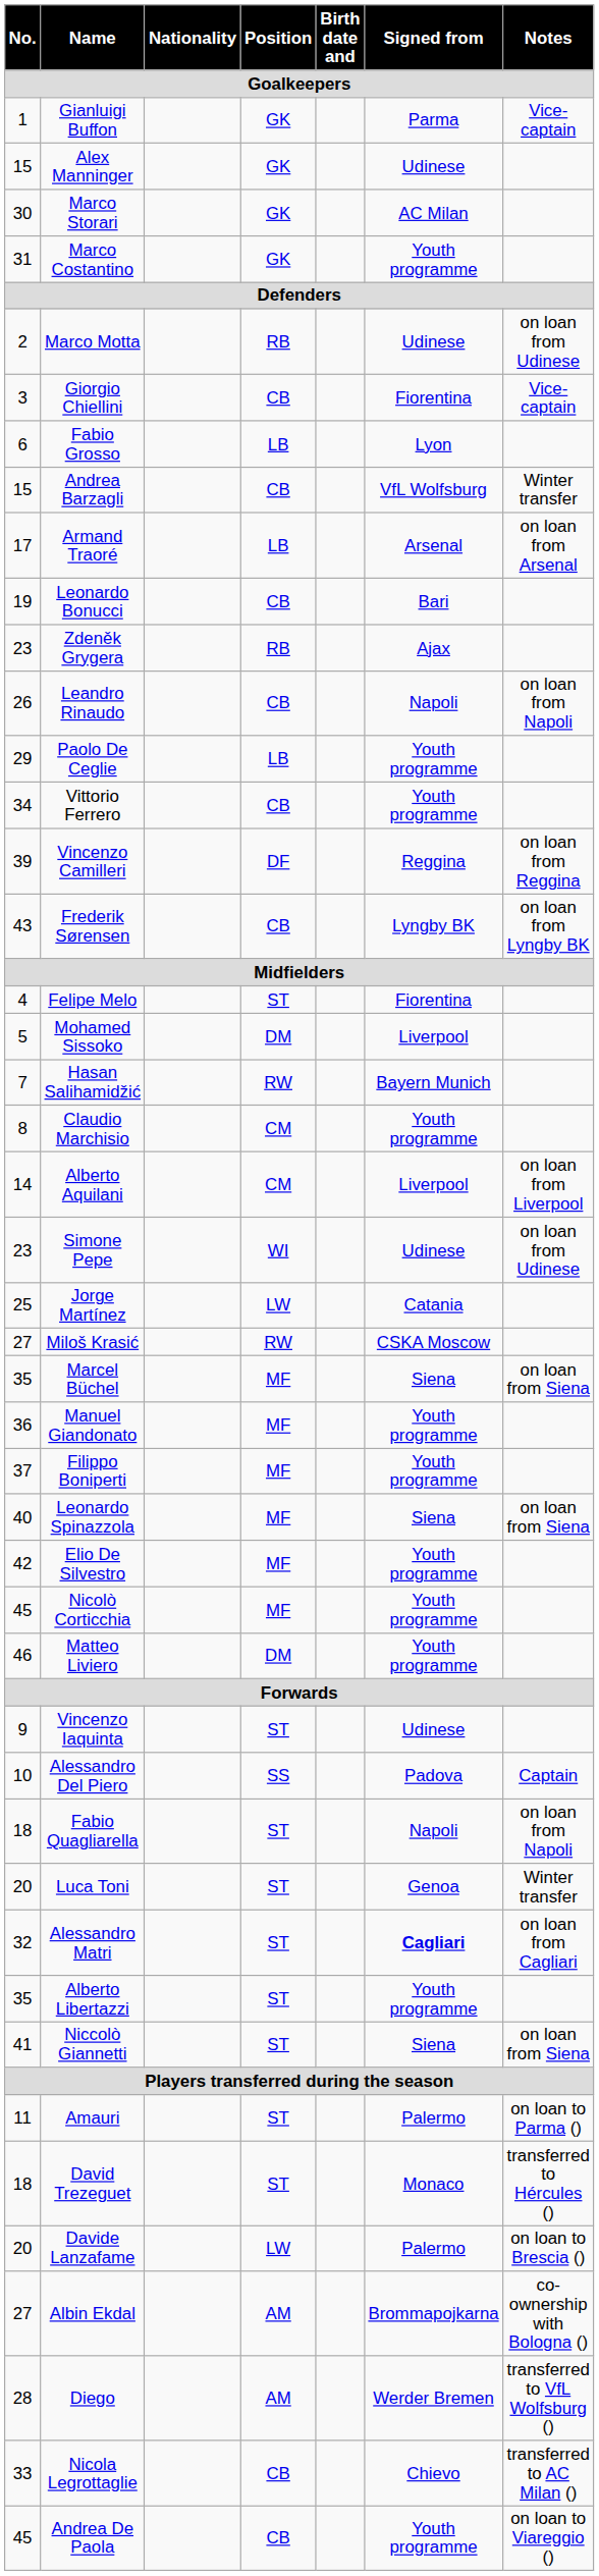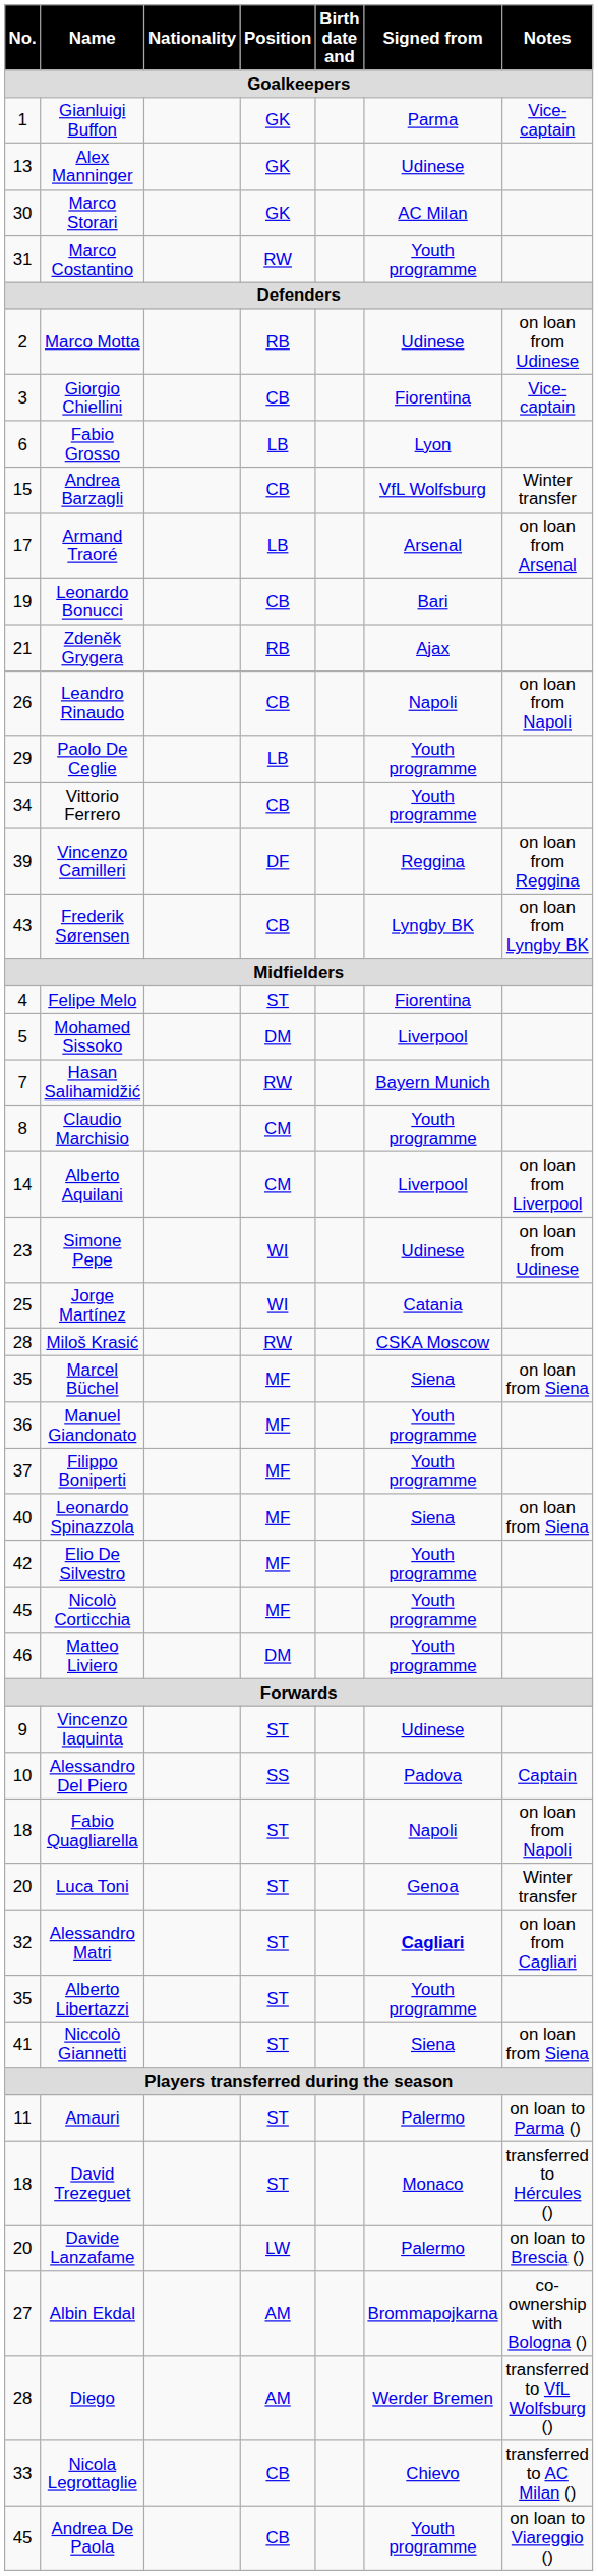 <table class="wikitable" style="text-align:center; font-size:90%; width:70%;">
 <tr>
 <th style="background:#000; color:white;">No.</th>
 <th style="background:#000; color:white;">Name</th>
 <th style="background:#000; color:white;">Nationality</th>
 <th style="background:#000; color:white;">Position</th>
 <th style="background:#000; color:white;">Birth date and </th>
 <th style="background:#000; color:white;">Signed from</th>
 <th style="background:#000; color:white;">Notes</th>
 </tr>
 <tr>
 <th colspan="7" style="background:#dcdcdc;">Goalkeepers</th>
 </tr>
 <tr>
 <td>1</td>
 <td><a href='#'>Gianluigi Buffon</a></td>
 <td></td>
 <td><a href='#'>GK</a></td>
 <td></td>
 <td><a href='#'>Parma</a></td>
 <td><a href='#'>Vice-captain</a></td>
 </tr>
 <tr>
-<td>15</td>
+<td>13</td>
 <td><a href='#'>Alex Manninger</a></td>
 <td></td>
 <td><a href='#'>GK</a></td>
 <td></td>
 <td><a href='#'>Udinese</a></td>
 <td></td>
 </tr>
 <tr>
 <td>30</td>
 <td><a href='#'>Marco Storari</a></td>
 <td></td>
 <td><a href='#'>GK</a></td>
 <td></td>
 <td><a href='#'>AC Milan</a></td>
 <td></td>
 </tr>
 <tr>
 <td>31</td>
 <td><a href='#'>Marco Costantino</a></td>
 <td></td>
-<td><a href='#'>GK</a></td>
+<td><a href='#'>RW</a></td>
 <td></td>
 <td><a href='#'>Youth programme</a></td>
 <td></td>
 </tr>
 <tr>
 <th colspan="7" style="background:#dcdcdc;">Defenders</th>
 </tr>
 <tr>
 <td>2</td>
 <td><a href='#'>Marco Motta</a></td>
 <td></td>
 <td><a href='#'>RB</a></td>
 <td></td>
 <td><a href='#'>Udinese</a></td>
 <td>on loan from <a href='#'>Udinese</a></td>
 </tr>
 <tr>
 <td>3</td>
 <td><a href='#'>Giorgio Chiellini</a></td>
 <td></td>
 <td><a href='#'>CB</a></td>
 <td></td>
 <td><a href='#'>Fiorentina</a></td>
 <td><a href='#'>Vice-captain</a></td>
 </tr>
 <tr>
 <td>6</td>
 <td><a href='#'>Fabio Grosso</a></td>
 <td></td>
 <td><a href='#'>LB</a></td>
 <td></td>
 <td> <a href='#'>Lyon</a></td>
 <td></td>
 </tr>
 <tr>
 <td>15</td>
 <td><a href='#'>Andrea Barzagli</a></td>
 <td></td>
 <td><a href='#'>CB</a></td>
 <td></td>
 <td> <a href='#'>VfL Wolfsburg</a></td>
 <td> Winter transfer</td>
 </tr>
 <tr>
 <td>17</td>
 <td><a href='#'>Armand Traoré</a></td>
 <td></td>
 <td><a href='#'>LB</a></td>
 <td></td>
 <td> <a href='#'>Arsenal</a></td>
 <td>on loan from <a href='#'>Arsenal</a></td>
 </tr>
 <tr>
 <td>19</td>
 <td><a href='#'>Leonardo Bonucci</a></td>
 <td></td>
 <td><a href='#'>CB</a></td>
 <td></td>
 <td><a href='#'>Bari</a></td>
 <td></td>
 </tr>
 <tr>
-<td>23</td>
+<td>21</td>
 <td><a href='#'>Zdeněk Grygera</a></td>
 <td></td>
 <td><a href='#'>RB</a></td>
 <td></td>
 <td> <a href='#'>Ajax</a></td>
 <td></td>
 </tr>
 <tr>
 <td>26</td>
 <td><a href='#'>Leandro Rinaudo</a></td>
 <td></td>
 <td><a href='#'>CB</a></td>
 <td></td>
 <td><a href='#'>Napoli</a></td>
 <td>on loan from <a href='#'>Napoli</a></td>
 </tr>
 <tr>
 <td>29</td>
 <td><a href='#'>Paolo De Ceglie</a></td>
 <td></td>
 <td><a href='#'>LB</a></td>
 <td></td>
 <td><a href='#'>Youth programme</a></td>
 <td></td>
 </tr>
 <tr>
 <td>34</td>
 <td>Vittorio Ferrero</td>
 <td></td>
 <td><a href='#'>CB</a></td>
 <td></td>
 <td><a href='#'>Youth programme</a></td>
 <td></td>
 </tr>
 <tr>
 <td>39</td>
 <td><a href='#'>Vincenzo Camilleri</a></td>
 <td></td>
 <td><a href='#'>DF</a></td>
 <td></td>
 <td><a href='#'>Reggina</a></td>
 <td>on loan from <a href='#'>Reggina</a></td>
 </tr>
 <tr>
 <td>43</td>
 <td><a href='#'>Frederik Sørensen</a></td>
 <td></td>
 <td><a href='#'>CB</a></td>
 <td></td>
 <td> <a href='#'>Lyngby BK</a></td>
 <td>on loan from <a href='#'>Lyngby BK</a></td>
 </tr>
 <tr>
 <th colspan="7" style="background:#dcdcdc;">Midfielders</th>
 </tr>
 <tr>
 <td>4</td>
 <td><a href='#'>Felipe Melo</a></td>
 <td></td>
 <td><a href='#'>ST</a></td>
 <td></td>
 <td><a href='#'>Fiorentina</a></td>
 <td></td>
 </tr>
 <tr>
 <td>5</td>
 <td><a href='#'>Mohamed Sissoko</a></td>
 <td></td>
 <td><a href='#'>DM</a></td>
 <td></td>
 <td> <a href='#'>Liverpool</a></td>
 <td></td>
 </tr>
 <tr>
 <td>7</td>
 <td><a href='#'>Hasan Salihamidžić</a></td>
 <td></td>
 <td><a href='#'>RW</a></td>
 <td></td>
 <td> <a href='#'>Bayern Munich</a></td>
 <td></td>
 </tr>
 <tr>
 <td>8</td>
 <td><a href='#'>Claudio Marchisio</a></td>
 <td></td>
 <td><a href='#'>CM</a></td>
 <td></td>
 <td><a href='#'>Youth programme</a></td>
 <td></td>
 </tr>
 <tr>
 <td>14</td>
 <td><a href='#'>Alberto Aquilani</a></td>
 <td></td>
 <td><a href='#'>CM</a></td>
 <td></td>
 <td> <a href='#'>Liverpool</a></td>
 <td>on loan from <a href='#'>Liverpool</a></td>
 </tr>
 <tr>
 <td>23</td>
 <td><a href='#'>Simone Pepe</a></td>
 <td></td>
 <td><a href='#'>WI</a></td>
 <td></td>
 <td><a href='#'>Udinese</a></td>
 <td>on loan from <a href='#'>Udinese</a></td>
 </tr>
 <tr>
 <td>25</td>
 <td><a href='#'>Jorge Martínez</a></td>
 <td></td>
-<td><a href='#'>LW</a></td>
+<td><a href='#'>WI</a></td>
 <td></td>
 <td><a href='#'>Catania</a></td>
 <td></td>
 </tr>
 <tr>
-<td>27</td>
+<td>28</td>
 <td><a href='#'>Miloš Krasić</a></td>
 <td></td>
 <td><a href='#'>RW</a></td>
 <td></td>
 <td> <a href='#'>CSKA Moscow</a></td>
 <td></td>
 </tr>
 <tr>
 <td>35</td>
 <td><a href='#'>Marcel Büchel</a></td>
 <td></td>
 <td><a href='#'>MF</a></td>
 <td></td>
 <td><a href='#'>Siena</a></td>
 <td>on loan from <a href='#'>Siena</a></td>
 </tr>
 <tr>
 <td>36</td>
 <td><a href='#'>Manuel Giandonato</a></td>
 <td></td>
 <td><a href='#'>MF</a></td>
 <td></td>
 <td><a href='#'>Youth programme</a></td>
 <td></td>
 </tr>
 <tr>
 <td>37</td>
 <td><a href='#'>Filippo Boniperti</a></td>
 <td></td>
 <td><a href='#'>MF</a></td>
 <td></td>
 <td><a href='#'>Youth programme</a></td>
 <td></td>
 </tr>
 <tr>
 <td>40</td>
 <td><a href='#'>Leonardo Spinazzola</a></td>
 <td></td>
 <td><a href='#'>MF</a></td>
 <td></td>
 <td><a href='#'>Siena</a></td>
 <td>on loan from <a href='#'>Siena</a></td>
 </tr>
 <tr>
 <td>42</td>
 <td><a href='#'>Elio De Silvestro</a></td>
 <td></td>
 <td><a href='#'>MF</a></td>
 <td></td>
 <td><a href='#'>Youth programme</a></td>
 <td></td>
 </tr>
 <tr>
 <td>45</td>
 <td><a href='#'>Nicolò Corticchia</a></td>
 <td></td>
 <td><a href='#'>MF</a></td>
 <td></td>
 <td><a href='#'>Youth programme</a></td>
 <td></td>
 </tr>
 <tr>
 <td>46</td>
 <td><a href='#'>Matteo Liviero</a></td>
 <td></td>
 <td><a href='#'>DM</a></td>
 <td></td>
 <td><a href='#'>Youth programme</a></td>
 <td></td>
 </tr>
 <tr>
 <th colspan="7" style="background:#dcdcdc;">Forwards</th>
 </tr>
 <tr>
 <td>9</td>
 <td><a href='#'>Vincenzo Iaquinta</a></td>
 <td></td>
 <td><a href='#'>ST</a></td>
 <td></td>
 <td><a href='#'>Udinese</a></td>
 <td></td>
 </tr>
 <tr>
 <td>10</td>
 <td><a href='#'>Alessandro Del Piero</a></td>
 <td></td>
 <td><a href='#'>SS</a></td>
 <td></td>
 <td><a href='#'>Padova</a></td>
 <td><a href='#'>Captain</a></td>
 </tr>
 <tr>
 <td>18</td>
 <td><a href='#'>Fabio Quagliarella</a></td>
 <td></td>
 <td><a href='#'>ST</a></td>
 <td></td>
 <td><a href='#'>Napoli</a></td>
 <td>on loan from <a href='#'>Napoli</a></td>
 </tr>
 <tr>
 <td>20</td>
 <td><a href='#'>Luca Toni</a></td>
 <td></td>
 <td><a href='#'>ST</a></td>
 <td></td>
 <td><a href='#'>Genoa</a></td>
 <td> Winter transfer</td>
 </tr>
 <tr>
 <td>32</td>
 <td><a href='#'>Alessandro Matri</a></td>
 <td></td>
 <td><a href='#'>ST</a></td>
 <td></td>
 <td><strong><a href='#'>Cagliari</a></strong></td>
 <td> on loan from <a href='#'>Cagliari</a></td>
 </tr>
 <tr>
 <td>35</td>
 <td><a href='#'>Alberto Libertazzi</a></td>
 <td></td>
 <td><a href='#'>ST</a></td>
 <td></td>
 <td><a href='#'>Youth programme</a></td>
 <td></td>
 </tr>
 <tr>
 <td>41</td>
 <td><a href='#'>Niccolò Giannetti</a></td>
 <td></td>
 <td><a href='#'>ST</a></td>
 <td></td>
 <td><a href='#'>Siena</a></td>
 <td>on loan from <a href='#'>Siena</a></td>
 </tr>
 <tr>
 <th colspan="7" style="background:#dcdcdc;">Players transferred during the season</th>
 </tr>
 <tr>
 <td>11</td>
 <td><a href='#'>Amauri</a></td>
 <td></td>
 <td><a href='#'>ST</a></td>
 <td></td>
 <td><a href='#'>Palermo</a></td>
 <td>on loan to <a href='#'>Parma</a> ()</td>
 </tr>
 <tr>
 <td>18</td>
 <td><a href='#'>David Trezeguet</a></td>
 <td></td>
 <td><a href='#'>ST</a></td>
 <td></td>
 <td> <a href='#'>Monaco</a></td>
 <td>transferred to <a href='#'>Hércules</a> ()</td>
 </tr>
 <tr>
 <td>20</td>
 <td><a href='#'>Davide Lanzafame</a></td>
 <td></td>
 <td><a href='#'>LW</a></td>
 <td></td>
 <td><a href='#'>Palermo</a></td>
 <td>on loan to <a href='#'>Brescia</a> ()</td>
 </tr>
 <tr>
 <td>27</td>
 <td><a href='#'>Albin Ekdal</a></td>
 <td></td>
 <td><a href='#'>AM</a></td>
 <td></td>
 <td> <a href='#'>Brommapojkarna</a></td>
 <td>co-ownership with <a href='#'>Bologna</a> ()</td>
 </tr>
 <tr>
 <td>28</td>
 <td><a href='#'>Diego</a></td>
 <td></td>
 <td><a href='#'>AM</a></td>
 <td></td>
 <td> <a href='#'>Werder Bremen</a></td>
 <td>transferred to <a href='#'>VfL Wolfsburg</a> ()</td>
 </tr>
 <tr>
 <td>33</td>
 <td><a href='#'>Nicola Legrottaglie</a></td>
 <td></td>
 <td><a href='#'>CB</a></td>
 <td></td>
 <td><a href='#'>Chievo</a></td>
 <td>transferred to <a href='#'>AC Milan</a> ()</td>
 </tr>
 <tr>
 <td>45</td>
 <td><a href='#'>Andrea De Paola</a></td>
 <td></td>
 <td><a href='#'>CB</a></td>
 <td></td>
 <td><a href='#'>Youth programme</a></td>
 <td>on loan to <a href='#'>Viareggio</a> ()</td>
 </tr>
 </table>
